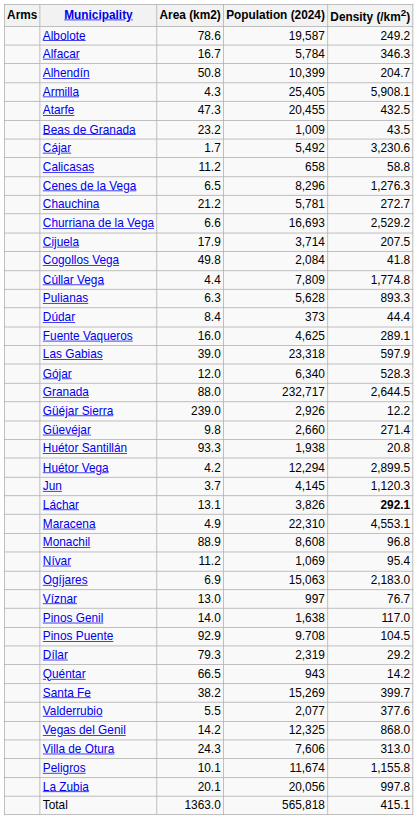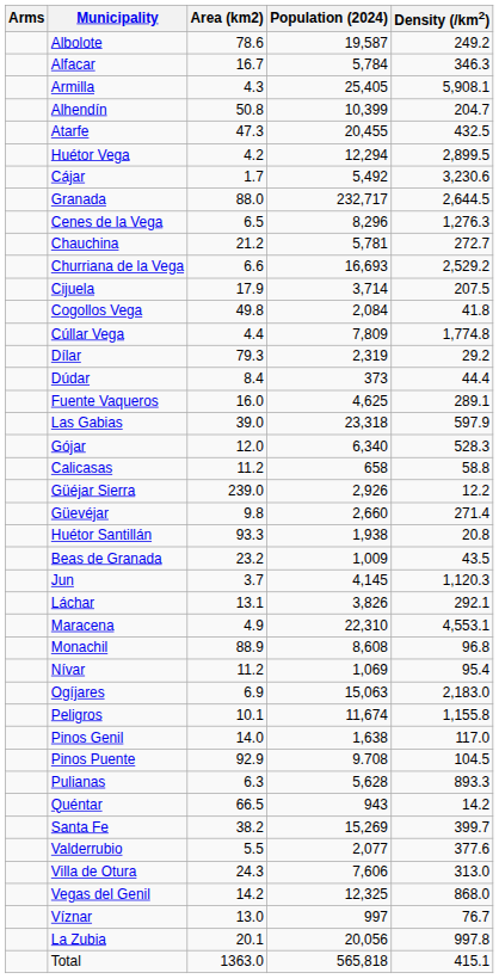 <table class="wikitable sortable">
 <tr>
 <th>Arms</th>
 <th><a href='#'>Municipality</a></th>
 <th>Area (km2)</th>
 <th>Population (2024)</th>
 <th>Density (/km<sup>2</sup>)</th>
 </tr>
 <tr>
 <td></td>
 <td><a href='#'>Albolote</a></td>
 <td align=right>78.6</td>
 <td align=right>19,587</td>
 <td align=right>249.2</td>
 </tr>
 <tr>
 <td></td>
 <td><a href='#'>Alfacar</a></td>
 <td align=right>16.7</td>
 <td align=right>5,784</td>
 <td align=right>346.3</td>
 </tr>
 <tr>
 <td></td>
+<td><a href='#'>Armilla</a></td>
+<td align=right>4.3</td>
+<td align=right>25,405</td>
+<td align=right>5,908.1</td>
+</tr>
+<tr>
+<td></td>
 <td><a href='#'>Alhendín</a></td>
 <td align=right>50.8</td>
 <td align=right>10,399</td>
 <td align=right>204.7</td>
-</tr>
-<tr>
-<td></td>
-<td><a href='#'>Armilla</a></td>
-<td align=right>4.3</td>
-<td align=right>25,405</td>
-<td align=right>5,908.1</td>
 </tr>
 <tr>
 <td></td>
 <td><a href='#'>Atarfe</a></td>
 <td align=right>47.3</td>
 <td align=right>20,455</td>
 <td align=right>432.5</td>
 </tr>
 <tr>
 <td></td>
-<td><a href='#'>Beas de Granada</a></td>
-<td align=right>23.2</td>
-<td align=right>1,009</td>
-<td align=right>43.5</td>
+<td><a href='#'>Huétor Vega</a></td>
+<td align=right>4.2</td>
+<td align=right>12,294</td>
+<td align=right>2,899.5</td>
 </tr>
 <tr>
 <td></td>
 <td><a href='#'>Cájar</a></td>
 <td align=right>1.7</td>
 <td align=right>5,492</td>
 <td align=right>3,230.6</td>
 </tr>
 <tr>
 <td></td>
-<td><a href='#'>Calicasas</a></td>
-<td align=right>11.2</td>
-<td align=right>658</td>
-<td align=right>58.8</td>
+<td><a href='#'>Granada</a></td>
+<td align=right>88.0</td>
+<td align=right>232,717</td>
+<td align=right>2,644.5</td>
 </tr>
 <tr>
 <td></td>
 <td><a href='#'>Cenes de la Vega</a></td>
 <td align=right>6.5</td>
 <td align=right>8,296</td>
 <td align=right>1,276.3</td>
 </tr>
 <tr>
 <td></td>
 <td><a href='#'>Chauchina</a></td>
 <td align=right>21.2</td>
 <td align=right>5,781</td>
 <td align=right>272.7</td>
 </tr>
 <tr>
 <td></td>
 <td><a href='#'>Churriana de la Vega</a></td>
 <td align=right>6.6</td>
 <td align=right>16,693</td>
 <td align=right>2,529.2</td>
 </tr>
 <tr>
 <td></td>
 <td><a href='#'>Cijuela</a></td>
 <td align=right>17.9</td>
 <td align=right>3,714</td>
 <td align=right>207.5</td>
 </tr>
 <tr>
 <td></td>
 <td><a href='#'>Cogollos Vega</a></td>
 <td align=right>49.8</td>
 <td align=right>2,084</td>
 <td align=right>41.8</td>
 </tr>
 <tr>
 <td></td>
 <td><a href='#'>Cúllar Vega</a></td>
 <td align=right>4.4</td>
 <td align=right>7,809</td>
 <td align=right>1,774.8</td>
 </tr>
 <tr>
 <td></td>
-<td><a href='#'>Pulianas</a></td>
-<td align="right">6.3</td>
-<td align="right">5,628</td>
-<td align="right">893.3</td>
+<td><a href='#'>Dílar</a></td>
+<td align=right>79.3</td>
+<td align=right>2,319</td>
+<td align=right>29.2</td>
 </tr>
 <tr>
 <td></td>
 <td><a href='#'>Dúdar</a></td>
 <td align=right>8.4</td>
 <td align=right>373</td>
 <td align=right>44.4</td>
 </tr>
 <tr>
 <td></td>
 <td><a href='#'>Fuente Vaqueros</a></td>
 <td align=right>16.0</td>
 <td align=right>4,625</td>
 <td align=right>289.1</td>
 </tr>
 <tr>
 <td></td>
 <td><a href='#'>Las Gabias</a></td>
 <td align=right>39.0</td>
 <td align=right>23,318</td>
 <td align=right>597.9</td>
 </tr>
 <tr>
 <td></td>
 <td><a href='#'>Gójar</a></td>
 <td align=right>12.0</td>
 <td align=right>6,340</td>
 <td align=right>528.3</td>
 </tr>
 <tr>
 <td></td>
-<td><a href='#'>Granada</a></td>
-<td align=right>88.0</td>
-<td align=right>232,717</td>
-<td align=right>2,644.5</td>
+<td><a href='#'>Calicasas</a></td>
+<td align=right>11.2</td>
+<td align=right>658</td>
+<td align=right>58.8</td>
 </tr>
 <tr>
 <td></td>
 <td><a href='#'>Güéjar Sierra</a></td>
 <td align=right>239.0</td>
 <td align=right>2,926</td>
 <td align=right>12.2</td>
 </tr>
 <tr>
 <td></td>
 <td><a href='#'>Güevéjar</a></td>
 <td align=right>9.8</td>
 <td align=right>2,660</td>
 <td align=right>271.4</td>
 </tr>
 <tr>
 <td></td>
 <td><a href='#'>Huétor Santillán</a></td>
 <td align=right>93.3</td>
 <td align=right>1,938</td>
 <td align=right>20.8</td>
 </tr>
 <tr>
 <td></td>
-<td><a href='#'>Huétor Vega</a></td>
-<td align=right>4.2</td>
-<td align=right>12,294</td>
-<td align=right>2,899.5</td>
+<td><a href='#'>Beas de Granada</a></td>
+<td align=right>23.2</td>
+<td align=right>1,009</td>
+<td align=right>43.5</td>
 </tr>
 <tr>
 <td></td>
 <td><a href='#'>Jun</a></td>
 <td align="right">3.7</td>
 <td align="right">4,145</td>
 <td align="right">1,120.3</td>
 </tr>
 <tr>
 <td></td>
 <td><a href='#'>Láchar</a></td>
 <td align="right">13.1</td>
 <td align="right">3,826</td>
-<td align="right"><strong>292.1</strong></td>
+<td align="right">292.1</td>
 </tr>
 <tr>
 <td></td>
 <td><a href='#'>Maracena</a></td>
 <td align="right">4.9</td>
 <td align="right">22,310</td>
 <td align="right">4,553.1</td>
 </tr>
 <tr>
 <td></td>
 <td><a href='#'>Monachil</a></td>
 <td align="right">88.9</td>
 <td align="right">8,608</td>
 <td align="right">96.8</td>
 </tr>
 <tr>
 <td></td>
 <td><a href='#'>Nívar</a></td>
 <td align="right">11.2</td>
 <td align="right">1,069</td>
 <td align="right">95.4</td>
 </tr>
 <tr>
 <td></td>
 <td><a href='#'>Ogíjares</a></td>
 <td align="right">6.9</td>
 <td align="right">15,063</td>
 <td align="right">2,183.0</td>
 </tr>
 <tr>
 <td></td>
-<td><a href='#'>Víznar</a></td>
-<td align="right">13.0</td>
-<td align="right">997</td>
-<td align="right">76.7</td>
+<td><a href='#'>Peligros</a></td>
+<td align="right">10.1</td>
+<td align="right">11,674</td>
+<td align="right">1,155.8</td>
 </tr>
 <tr>
 <td></td>
 <td><a href='#'>Pinos Genil</a></td>
 <td align="right">14.0</td>
 <td align="right">1,638</td>
 <td align="right">117.0</td>
 </tr>
 <tr>
 <td></td>
 <td><a href='#'>Pinos Puente</a></td>
 <td align="right">92.9</td>
 <td align="right">9.708</td>
 <td align="right">104.5</td>
 </tr>
 <tr>
 <td></td>
-<td><a href='#'>Dílar</a></td>
-<td align=right>79.3</td>
-<td align=right>2,319</td>
-<td align=right>29.2</td>
+<td><a href='#'>Pulianas</a></td>
+<td align="right">6.3</td>
+<td align="right">5,628</td>
+<td align="right">893.3</td>
 </tr>
 <tr>
 <td></td>
 <td><a href='#'>Quéntar</a></td>
 <td align="right">66.5</td>
 <td align="right">943</td>
 <td align="right">14.2</td>
 </tr>
 <tr>
 <td></td>
 <td><a href='#'>Santa Fe</a></td>
 <td align="right">38.2</td>
 <td align="right">15,269</td>
 <td align="right">399.7</td>
 </tr>
 <tr>
 <td></td>
 <td><a href='#'>Valderrubio</a></td>
 <td align="right">5.5</td>
 <td align="right">2,077</td>
 <td align="right">377.6</td>
 </tr>
 <tr>
 <td></td>
+<td><a href='#'>Villa de Otura</a></td>
+<td align="right">24.3</td>
+<td align="right">7,606</td>
+<td align="right">313.0</td>
+</tr>
+<tr>
+<td></td>
 <td><a href='#'>Vegas del Genil</a></td>
 <td align="right">14.2</td>
 <td align="right">12,325</td>
 <td align="right">868.0</td>
 </tr>
 <tr>
 <td></td>
-<td><a href='#'>Villa de Otura</a></td>
-<td align="right">24.3</td>
-<td align="right">7,606</td>
-<td align="right">313.0</td>
-</tr>
-<tr>
-<td></td>
-<td><a href='#'>Peligros</a></td>
-<td align="right">10.1</td>
-<td align="right">11,674</td>
-<td align="right">1,155.8</td>
+<td><a href='#'>Víznar</a></td>
+<td align="right">13.0</td>
+<td align="right">997</td>
+<td align="right">76.7</td>
 </tr>
 <tr>
 <td></td>
 <td><a href='#'>La Zubia</a></td>
 <td align="right">20.1</td>
 <td align="right">20,056</td>
 <td align="right">997.8</td>
 </tr>
 <tr>
 <td></td>
 <td>Total</td>
 <td align="right">1363.0</td>
 <td align="right">565,818</td>
 <td align="right">415.1</td>
 </tr>
 </table>
